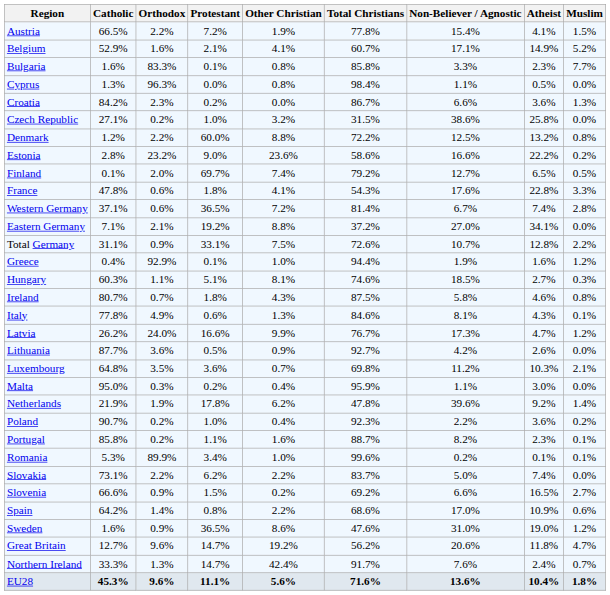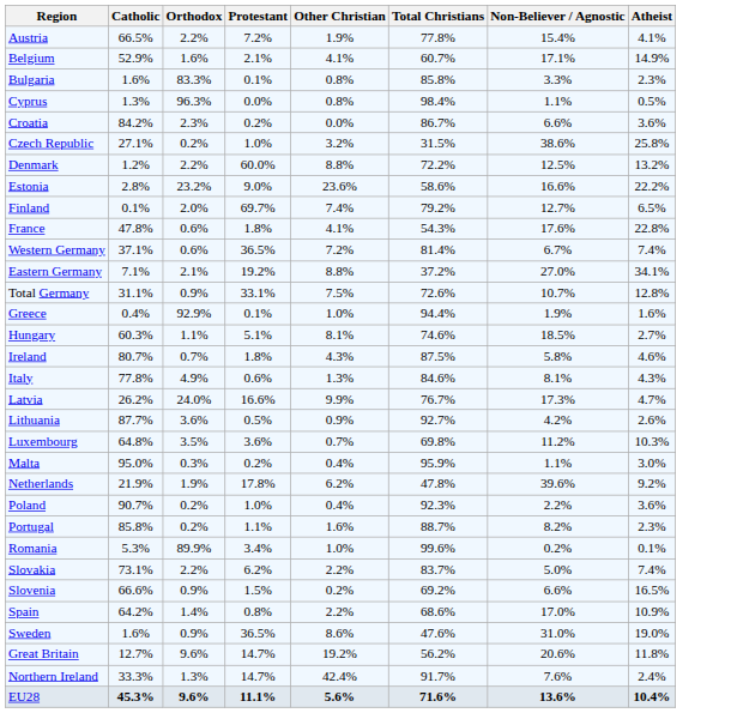 <table class="wikitable sortable">
 <tr>
 <th>Region</th>
 <th>Catholic</th>
 <th>Orthodox</th>
 <th>Protestant</th>
 <th>Other Christian</th>
 <th>Total Christians</th>
 <th>Non-Believer / Agnostic</th>
 <th>Atheist</th>
-<th>Muslim</th>
 </tr>
 <tr style="background:#f0f8ff;">
 <td> <a href='#'>Austria</a></td>
 <td style="text-align:center;">66.5%</td>
 <td style="text-align:center;">2.2%</td>
 <td style="text-align:center;">7.2%</td>
 <td style="text-align:center;">1.9%</td>
 <td style="text-align:center;">77.8%</td>
 <td style="text-align:center;">15.4%</td>
 <td style="text-align:center;">4.1%</td>
-<td style="text-align:center;">1.5%</td>
 </tr>
 <tr style="background:#f0f8ff;">
 <td> <a href='#'>Belgium</a></td>
 <td style="text-align:center;">52.9%</td>
 <td style="text-align:center;">1.6%</td>
 <td style="text-align:center;">2.1%</td>
 <td style="text-align:center;">4.1%</td>
 <td style="text-align:center;">60.7%</td>
 <td style="text-align:center;">17.1%</td>
 <td style="text-align:center;">14.9%</td>
-<td style="text-align:center;">5.2%</td>
 </tr>
 <tr style="background:#f0f8ff;">
 <td> <a href='#'>Bulgaria</a></td>
 <td style="text-align:center;">1.6%</td>
 <td style="text-align:center;">83.3%</td>
 <td style="text-align:center;">0.1%</td>
 <td style="text-align:center;">0.8%</td>
 <td style="text-align:center;">85.8%</td>
 <td style="text-align:center;">3.3%</td>
 <td style="text-align:center;">2.3%</td>
-<td style="text-align:center;">7.7%</td>
 </tr>
 <tr style="background:#f0f8ff;">
 <td> <a href='#'>Cyprus</a></td>
 <td style="text-align:center;">1.3%</td>
 <td style="text-align:center;">96.3%</td>
 <td style="text-align:center;">0.0%</td>
 <td style="text-align:center;">0.8%</td>
 <td style="text-align:center;">98.4%</td>
 <td style="text-align:center;">1.1%</td>
 <td style="text-align:center;">0.5%</td>
-<td style="text-align:center;">0.0%</td>
 </tr>
 <tr style="background:#f0f8ff;">
 <td> <a href='#'>Croatia</a></td>
 <td style="text-align:center;">84.2%</td>
 <td style="text-align:center;">2.3%</td>
 <td style="text-align:center;">0.2%</td>
 <td style="text-align:center;">0.0%</td>
 <td style="text-align:center;">86.7%</td>
 <td style="text-align:center;">6.6%</td>
 <td style="text-align:center;">3.6%</td>
-<td style="text-align:center;">1.3%</td>
 </tr>
 <tr style="background:#f0f8ff;">
 <td> <a href='#'>Czech Republic</a></td>
 <td style="text-align:center;">27.1%</td>
 <td style="text-align:center;">0.2%</td>
 <td style="text-align:center;">1.0%</td>
 <td style="text-align:center;">3.2%</td>
 <td style="text-align:center;">31.5%</td>
 <td style="text-align:center;">38.6%</td>
 <td style="text-align:center;">25.8%</td>
-<td style="text-align:center;">0.0%</td>
 </tr>
 <tr style="background:#f0f8ff;">
 <td> <a href='#'>Denmark</a></td>
 <td style="text-align:center;">1.2%</td>
 <td style="text-align:center;">2.2%</td>
 <td style="text-align:center;">60.0%</td>
 <td style="text-align:center;">8.8%</td>
 <td style="text-align:center;">72.2%</td>
 <td style="text-align:center;">12.5%</td>
 <td style="text-align:center;">13.2%</td>
-<td style="text-align:center;">0.8%</td>
 </tr>
 <tr style="background:#f0f8ff;">
 <td> <a href='#'>Estonia</a></td>
 <td style="text-align:center;">2.8%</td>
 <td style="text-align:center;">23.2%</td>
 <td style="text-align:center;">9.0%</td>
 <td style="text-align:center;">23.6%</td>
 <td style="text-align:center;">58.6%</td>
 <td style="text-align:center;">16.6%</td>
 <td style="text-align:center;">22.2%</td>
-<td style="text-align:center;">0.2%</td>
 </tr>
 <tr style="background:#f0f8ff;">
 <td> <a href='#'>Finland</a></td>
 <td style="text-align:center;">0.1%</td>
 <td style="text-align:center;">2.0%</td>
 <td style="text-align:center;">69.7%</td>
 <td style="text-align:center;">7.4%</td>
 <td style="text-align:center;">79.2%</td>
 <td style="text-align:center;">12.7%</td>
 <td style="text-align:center;">6.5%</td>
-<td style="text-align:center;">0.5%</td>
 </tr>
 <tr style="background:#f0f8ff;">
 <td> <a href='#'>France</a></td>
 <td style="text-align:center;">47.8%</td>
 <td style="text-align:center;">0.6%</td>
 <td style="text-align:center;">1.8%</td>
 <td style="text-align:center;">4.1%</td>
 <td style="text-align:center;">54.3%</td>
 <td style="text-align:center;">17.6%</td>
 <td style="text-align:center;">22.8%</td>
-<td style="text-align:center;">3.3%</td>
 </tr>
 <tr style="background:#f0f8ff;">
 <td> <a href='#'>Western Germany</a></td>
 <td style="text-align:center;">37.1%</td>
 <td style="text-align:center;">0.6%</td>
 <td style="text-align:center;">36.5%</td>
 <td style="text-align:center;">7.2%</td>
 <td style="text-align:center;">81.4%</td>
 <td style="text-align:center;">6.7%</td>
 <td style="text-align:center;">7.4%</td>
-<td style="text-align:center;">2.8%</td>
 </tr>
 <tr style="background:#f0f8ff;">
 <td> <a href='#'>Eastern Germany</a></td>
 <td style="text-align:center;">7.1%</td>
 <td style="text-align:center;">2.1%</td>
 <td style="text-align:center;">19.2%</td>
 <td style="text-align:center;">8.8%</td>
 <td style="text-align:center;">37.2%</td>
 <td style="text-align:center;">27.0%</td>
 <td style="text-align:center;">34.1%</td>
-<td style="text-align:center;">0.0%</td>
 </tr>
 <tr style="background:#f0f8ff;">
 <td> Total <a href='#'>Germany</a></td>
 <td style="text-align:center;">31.1%</td>
 <td style="text-align:center;">0.9%</td>
 <td style="text-align:center;">33.1%</td>
 <td style="text-align:center;">7.5%</td>
 <td style="text-align:center;">72.6%</td>
 <td style="text-align:center;">10.7%</td>
 <td style="text-align:center;">12.8%</td>
-<td style="text-align:center;">2.2%</td>
 </tr>
 <tr style="background:#f0f8ff;">
 <td> <a href='#'>Greece</a></td>
 <td style="text-align:center;">0.4%</td>
 <td style="text-align:center;">92.9%</td>
 <td style="text-align:center;">0.1%</td>
 <td style="text-align:center;">1.0%</td>
 <td style="text-align:center;">94.4%</td>
 <td style="text-align:center;">1.9%</td>
 <td style="text-align:center;">1.6%</td>
-<td style="text-align:center;">1.2%</td>
 </tr>
 <tr style="background:#f0f8ff;">
 <td> <a href='#'>Hungary</a></td>
 <td style="text-align:center;">60.3%</td>
 <td style="text-align:center;">1.1%</td>
 <td style="text-align:center;">5.1%</td>
 <td style="text-align:center;">8.1%</td>
 <td style="text-align:center;">74.6%</td>
 <td style="text-align:center;">18.5%</td>
 <td style="text-align:center;">2.7%</td>
-<td style="text-align:center;">0.3%</td>
 </tr>
 <tr style="background:#f0f8ff;">
 <td> <a href='#'>Ireland</a></td>
 <td style="text-align:center;">80.7%</td>
 <td style="text-align:center;">0.7%</td>
 <td style="text-align:center;">1.8%</td>
 <td style="text-align:center;">4.3%</td>
 <td style="text-align:center;">87.5%</td>
 <td style="text-align:center;">5.8%</td>
 <td style="text-align:center;">4.6%</td>
-<td style="text-align:center;">0.8%</td>
 </tr>
 <tr style="background:#f0f8ff;">
 <td> <a href='#'>Italy</a></td>
 <td style="text-align:center;">77.8%</td>
 <td style="text-align:center;">4.9%</td>
 <td style="text-align:center;">0.6%</td>
 <td style="text-align:center;">1.3%</td>
 <td style="text-align:center;">84.6%</td>
 <td style="text-align:center;">8.1%</td>
 <td style="text-align:center;">4.3%</td>
-<td style="text-align:center;">0.1%</td>
 </tr>
 <tr style="background:#f0f8ff;">
 <td> <a href='#'>Latvia</a></td>
 <td style="text-align:center;">26.2%</td>
 <td style="text-align:center;">24.0%</td>
 <td style="text-align:center;">16.6%</td>
 <td style="text-align:center;">9.9%</td>
 <td style="text-align:center;">76.7%</td>
 <td style="text-align:center;">17.3%</td>
 <td style="text-align:center;">4.7%</td>
-<td style="text-align:center;">1.2%</td>
 </tr>
 <tr style="background:#f0f8ff;">
 <td> <a href='#'>Lithuania</a></td>
 <td style="text-align:center;">87.7%</td>
 <td style="text-align:center;">3.6%</td>
 <td style="text-align:center;">0.5%</td>
 <td style="text-align:center;">0.9%</td>
 <td style="text-align:center;">92.7%</td>
 <td style="text-align:center;">4.2%</td>
 <td style="text-align:center;">2.6%</td>
-<td style="text-align:center;">0.0%</td>
 </tr>
 <tr style="background:#f0f8ff;">
 <td> <a href='#'>Luxembourg</a></td>
 <td style="text-align:center;">64.8%</td>
 <td style="text-align:center;">3.5%</td>
 <td style="text-align:center;">3.6%</td>
 <td style="text-align:center;">0.7%</td>
 <td style="text-align:center;">69.8%</td>
 <td style="text-align:center;">11.2%</td>
 <td style="text-align:center;">10.3%</td>
-<td style="text-align:center;">2.1%</td>
 </tr>
 <tr style="background:#f0f8ff;">
 <td> <a href='#'>Malta</a></td>
 <td style="text-align:center;">95.0%</td>
 <td style="text-align:center;">0.3%</td>
 <td style="text-align:center;">0.2%</td>
 <td style="text-align:center;">0.4%</td>
 <td style="text-align:center;">95.9%</td>
 <td style="text-align:center;">1.1%</td>
 <td style="text-align:center;">3.0%</td>
-<td style="text-align:center;">0.0%</td>
 </tr>
 <tr style="background:#f0f8ff;">
 <td> <a href='#'>Netherlands</a></td>
 <td style="text-align:center;">21.9%</td>
 <td style="text-align:center;">1.9%</td>
 <td style="text-align:center;">17.8%</td>
 <td style="text-align:center;">6.2%</td>
 <td style="text-align:center;">47.8%</td>
 <td style="text-align:center;">39.6%</td>
 <td style="text-align:center;">9.2%</td>
-<td style="text-align:center;">1.4%</td>
 </tr>
 <tr style="background:#f0f8ff;">
 <td> <a href='#'>Poland</a></td>
 <td style="text-align:center;">90.7%</td>
 <td style="text-align:center;">0.2%</td>
 <td style="text-align:center;">1.0%</td>
 <td style="text-align:center;">0.4%</td>
 <td style="text-align:center;">92.3%</td>
 <td style="text-align:center;">2.2%</td>
 <td style="text-align:center;">3.6%</td>
-<td style="text-align:center;">0.2%</td>
 </tr>
 <tr style="background:#f0f8ff;">
 <td> <a href='#'>Portugal</a></td>
 <td style="text-align:center;">85.8%</td>
 <td style="text-align:center;">0.2%</td>
 <td style="text-align:center;">1.1%</td>
 <td style="text-align:center;">1.6%</td>
 <td style="text-align:center;">88.7%</td>
 <td style="text-align:center;">8.2%</td>
 <td style="text-align:center;">2.3%</td>
-<td style="text-align:center;">0.1%</td>
 </tr>
 <tr style="background:#f0f8ff;">
 <td> <a href='#'>Romania</a></td>
 <td style="text-align:center;">5.3%</td>
 <td style="text-align:center;">89.9%</td>
 <td style="text-align:center;">3.4%</td>
 <td style="text-align:center;">1.0%</td>
 <td style="text-align:center;">99.6%</td>
 <td style="text-align:center;">0.2%</td>
-<td style="text-align:center;">0.1%</td>
 <td style="text-align:center;">0.1%</td>
 </tr>
 <tr style="background:#f0f8ff;">
 <td> <a href='#'>Slovakia</a></td>
 <td style="text-align:center;">73.1%</td>
 <td style="text-align:center;">2.2%</td>
 <td style="text-align:center;">6.2%</td>
 <td style="text-align:center;">2.2%</td>
 <td style="text-align:center;">83.7%</td>
 <td style="text-align:center;">5.0%</td>
 <td style="text-align:center;">7.4%</td>
-<td style="text-align:center;">0.0%</td>
 </tr>
 <tr style="background:#f0f8ff;">
 <td> <a href='#'>Slovenia</a></td>
 <td style="text-align:center;">66.6%</td>
 <td style="text-align:center;">0.9%</td>
 <td style="text-align:center;">1.5%</td>
 <td style="text-align:center;">0.2%</td>
 <td style="text-align:center;">69.2%</td>
 <td style="text-align:center;">6.6%</td>
 <td style="text-align:center;">16.5%</td>
-<td style="text-align:center;">2.7%</td>
 </tr>
 <tr style="background:#f0f8ff;">
 <td> <a href='#'>Spain</a></td>
 <td style="text-align:center;">64.2%</td>
 <td style="text-align:center;">1.4%</td>
 <td style="text-align:center;">0.8%</td>
 <td style="text-align:center;">2.2%</td>
 <td style="text-align:center;">68.6%</td>
 <td style="text-align:center;">17.0%</td>
 <td style="text-align:center;">10.9%</td>
-<td style="text-align:center;">0.6%</td>
 </tr>
 <tr style="background:#f0f8ff;">
 <td> <a href='#'>Sweden</a></td>
 <td style="text-align:center;">1.6%</td>
 <td style="text-align:center;">0.9%</td>
 <td style="text-align:center;">36.5%</td>
 <td style="text-align:center;">8.6%</td>
 <td style="text-align:center;">47.6%</td>
 <td style="text-align:center;">31.0%</td>
 <td style="text-align:center;">19.0%</td>
-<td style="text-align:center;">1.2%</td>
 </tr>
 <tr style="background:#f0f8ff;">
 <td> <a href='#'>Great Britain</a></td>
 <td style="text-align:center;">12.7%</td>
 <td style="text-align:center;">9.6%</td>
 <td style="text-align:center;">14.7%</td>
 <td style="text-align:center;">19.2%</td>
 <td style="text-align:center;">56.2%</td>
 <td style="text-align:center;">20.6%</td>
 <td style="text-align:center;">11.8%</td>
-<td style="text-align:center;">4.7%</td>
 </tr>
 <tr style="background:#f0f8ff;">
 <td> <a href='#'>Northern Ireland</a></td>
 <td style="text-align:center;">33.3%</td>
 <td style="text-align:center;">1.3%</td>
 <td style="text-align:center;">14.7%</td>
 <td style="text-align:center;">42.4%</td>
 <td style="text-align:center;">91.7%</td>
 <td style="text-align:center;">7.6%</td>
 <td style="text-align:center;">2.4%</td>
-<td style="text-align:center;">0.7%</td>
 </tr>
 <tr style="background:#e0e8ef;">
 <td> <a href='#'>EU28</a></td>
 <td style="text-align:center;"><strong>45.3% </strong></td>
 <td style="text-align:center;"><strong>9.6%</strong></td>
 <td style="text-align:center;"><strong>11.1%</strong></td>
 <td style="text-align:center;"><strong>5.6%</strong></td>
 <td style="text-align:center;"><strong>71.6%</strong></td>
 <td style="text-align:center;"><strong>13.6%</strong></td>
 <td style="text-align:center;"><strong>10.4%</strong></td>
-<td style="text-align:center;"><strong>1.8%</strong></td>
 </tr>
 </table>
